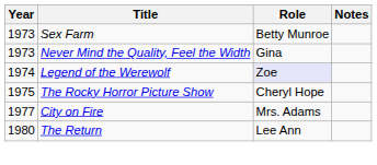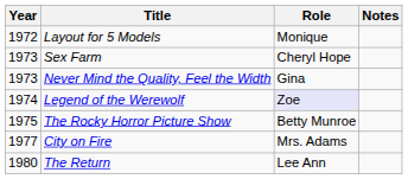 <table class="wikitable">
 <tr>
 <th>Year</th>
 <th>Title</th>
 <th>Role</th>
 <th>Notes</th>
 </tr>
 <tr>
+<td>1972</td>
+<td><em>Layout for 5 Models</em></td>
+<td>Monique</td>
+<td></td>
+</tr>
+<tr>
 <td>1973</td>
 <td><em>Sex Farm</em></td>
-<td>Betty Munroe</td>
+<td>Cheryl Hope</td>
 <td></td>
 </tr>
 <tr>
 <td>1973</td>
 <td><em><a href='#'>Never Mind the Quality, Feel the Width</a></em></td>
 <td>Gina</td>
 <td></td>
 </tr>
 <tr>
 <td>1974</td>
 <td><em><a href='#'>Legend of the Werewolf</a></em></td>
 <td style="background: lavender;">Zoe</td>
 <td></td>
 </tr>
 <tr>
 <td>1975</td>
 <td><em><a href='#'>The Rocky Horror Picture Show</a></em></td>
-<td>Cheryl Hope</td>
+<td>Betty Munroe</td>
 <td></td>
 </tr>
 <tr>
 <td>1977</td>
 <td><em><a href='#'>City on Fire</a></em></td>
 <td>Mrs. Adams</td>
 <td></td>
 </tr>
 <tr>
 <td>1980</td>
 <td><em><a href='#'>The Return</a></em></td>
 <td>Lee Ann</td>
 <td></td>
 </tr>
 </table>
